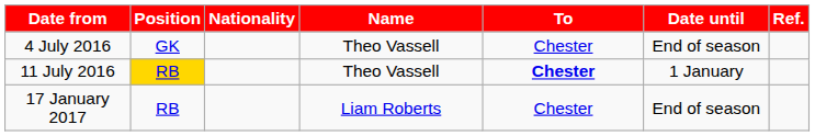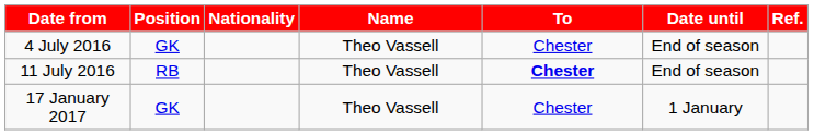 <table class="wikitable"  style="text-align:center; font-size:90%; ">
 <tr>
 <th style="background:#FF0000; color:#FFFFFF; width:100px;">Date from</th>
 <th style="background:#FF0000; color:#FFFFFF; width:50px;">Position</th>
 <th style="background:#FF0000; color:#FFFFFF; width:50px;">Nationality</th>
 <th style="background:#FF0000; color:#FFFFFF; width:150px;">Name</th>
 <th style="background:#FF0000; color:#FFFFFF; width:130px;">To</th>
 <th style="background:#FF0000; color:#FFFFFF; width:100px;">Date until</th>
 <th style="background:#FF0000; color:#FFFFFF; width:25px;">Ref.</th>
 </tr>
 <tr>
 <td>4 July 2016</td>
 <td><a href='#'>GK</a></td>
 <td></td>
 <td>Theo Vassell</td>
 <td><a href='#'>Chester</a></td>
 <td>End of season</td>
 <td></td>
 </tr>
 <tr>
 <td>11 July 2016</td>
-<td style="background: gold;"><a href='#'>RB</a></td>
+<td><a href='#'>RB</a></td>
 <td></td>
 <td>Theo Vassell</td>
 <td><strong><a href='#'>Chester</a></strong></td>
-<td>1 January</td>
+<td>End of season</td>
 <td></td>
 </tr>
 <tr>
 <td>17 January 2017</td>
-<td><a href='#'>RB</a></td>
+<td><a href='#'>GK</a></td>
 <td></td>
-<td><a href='#'>Liam Roberts</a></td>
+<td>Theo Vassell</td>
 <td><a href='#'>Chester</a></td>
-<td>End of season</td>
+<td>1 January</td>
 <td></td>
 </tr>
 </table>
